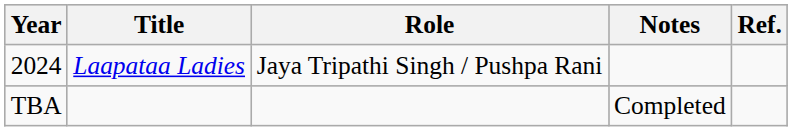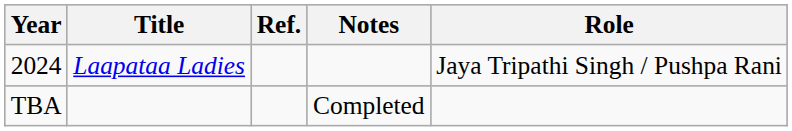 <table class="wikitable sortable">
 <tr>
 <th>Year</th>
 <th>Title</th>
+<th class="unsortable">Ref.</th>
+<th class="unsortable">Notes</th>
 <th>Role</th>
-<th class="unsortable">Notes</th>
-<th class="unsortable">Ref.</th>
 </tr>
 <tr>
 <td>2024</td>
 <td><em><a href='#'>Laapataa Ladies</a></em></td>
-<td>Jaya Tripathi Singh / Pushpa Rani</td>
 <td></td>
 <td></td>
+<td>Jaya Tripathi Singh / Pushpa Rani</td>
 </tr>
 <tr>
 <td>TBA</td>
 <td></td>
 <td></td>
 <td>Completed</td>
 <td></td>
 </tr>
 </table>
